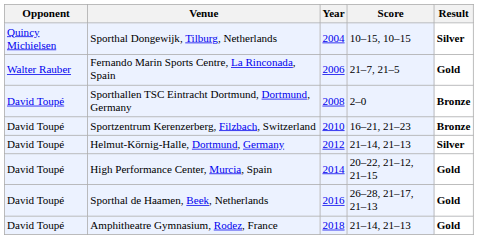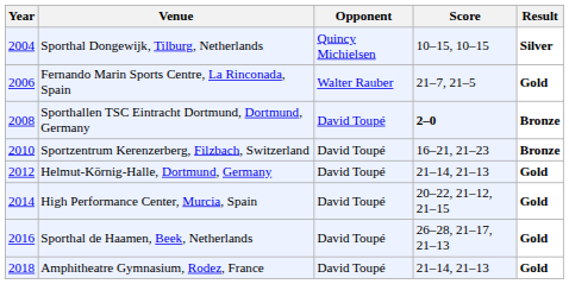 <table class="sortable wikitable" style="font-size: 90%;">
 <tr>
+<th>Year</th>
+<th>Venue</th>
 <th>Opponent</th>
-<th>Venue</th>
-<th>Year</th>
 <th>Score</th>
 <th>Result</th>
 </tr>
 <tr style="background:#ECF2FF">
+<td align="center"><a href='#'>2004</a></td>
+<td align="left">Sporthal Dongewijk, <a href='#'>Tilburg</a>, Netherlands</td>
 <td align="left"> <a href='#'>Quincy Michielsen</a></td>
-<td align="left">Sporthal Dongewijk, <a href='#'>Tilburg</a>, Netherlands</td>
-<td align="center"><a href='#'>2004</a></td>
 <td align="left">10–15, 10–15</td>
 <td style="text-align:left; background:white"> <strong>Silver</strong></td>
 </tr>
 <tr style="background:#ECF2FF">
+<td align="center"><a href='#'>2006</a></td>
+<td align="left">Fernando Marin Sports Centre, <a href='#'>La Rinconada</a>, Spain</td>
 <td align="left"> <a href='#'>Walter Rauber</a></td>
-<td align="left">Fernando Marin Sports Centre, <a href='#'>La Rinconada</a>, Spain</td>
-<td align="center"><a href='#'>2006</a></td>
 <td align="left">21–7, 21–5</td>
 <td style="text-align:left; background:white"> <strong>Gold</strong></td>
 </tr>
 <tr style="background:#ECF2FF">
+<td align="center"><a href='#'>2008</a></td>
+<td align="left">Sporthallen TSC Eintracht Dortmund, <a href='#'>Dortmund</a>, Germany</td>
 <td align="left"> <a href='#'>David Toupé</a></td>
-<td align="left">Sporthallen TSC Eintracht Dortmund, <a href='#'>Dortmund</a>, Germany</td>
-<td align="center"><a href='#'>2008</a></td>
-<td align="left">2–0</td>
+<td align="left"><strong>2–0</strong></td>
 <td style="text-align:left; background:white"> <strong>Bronze</strong></td>
 </tr>
 <tr style="background:#ECF2FF">
+<td align="center"><a href='#'>2010</a></td>
+<td align="left">Sportzentrum Kerenzerberg, <a href='#'>Filzbach</a>, Switzerland</td>
 <td align="left"> David Toupé</td>
-<td align="left">Sportzentrum Kerenzerberg, <a href='#'>Filzbach</a>, Switzerland</td>
-<td align="center"><a href='#'>2010</a></td>
 <td align="left">16–21, 21–23</td>
 <td style="text-align:left; background:white"> <strong>Bronze</strong></td>
 </tr>
 <tr style="background:#ECF2FF">
+<td align="center"><a href='#'>2012</a></td>
+<td align="left">Helmut-Körnig-Halle, <a href='#'>Dortmund</a>, <a href='#'>Germany</a></td>
 <td align="left"> David Toupé</td>
-<td align="left">Helmut-Körnig-Halle, <a href='#'>Dortmund</a>, <a href='#'>Germany</a></td>
-<td align="center"><a href='#'>2012</a></td>
 <td align="left">21–14, 21–13</td>
-<td style="text-align:left; background:white"> <strong>Silver</strong></td>
+<td style="text-align:left; background:white"> <strong>Gold</strong></td>
 </tr>
 <tr style="background:#ECF2FF">
+<td align="center"><a href='#'>2014</a></td>
+<td align="left">High Performance Center, <a href='#'>Murcia</a>, Spain</td>
 <td align="left"> David Toupé</td>
-<td align="left">High Performance Center, <a href='#'>Murcia</a>, Spain</td>
-<td align="center"><a href='#'>2014</a></td>
 <td align="left">20–22, 21–12, 21–15</td>
 <td style="text-align:left; background:white"> <strong>Gold</strong></td>
 </tr>
 <tr style="background:#ECF2FF">
+<td align="center"><a href='#'>2016</a></td>
+<td align="left">Sporthal de Haamen, <a href='#'>Beek</a>, Netherlands</td>
 <td align="left"> David Toupé</td>
-<td align="left">Sporthal de Haamen, <a href='#'>Beek</a>, Netherlands</td>
-<td align="center"><a href='#'>2016</a></td>
 <td align="left">26–28, 21–17, 21–13</td>
 <td style="text-align:left; background:white"> <strong>Gold</strong></td>
 </tr>
 <tr style="background:#ECF2FF">
+<td align="center"><a href='#'>2018</a></td>
+<td align="left">Amphitheatre Gymnasium, <a href='#'>Rodez</a>, France</td>
 <td align="left"> David Toupé</td>
-<td align="left">Amphitheatre Gymnasium, <a href='#'>Rodez</a>, France</td>
-<td align="center"><a href='#'>2018</a></td>
 <td align="left">21–14, 21–13</td>
 <td style="text-align:left; background:white"> <strong>Gold</strong></td>
 </tr>
 </table>
